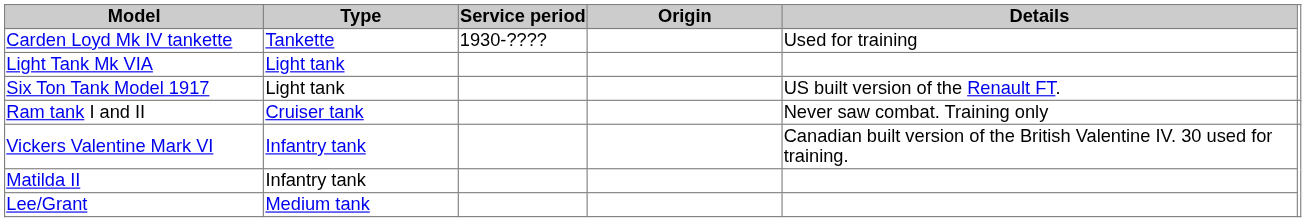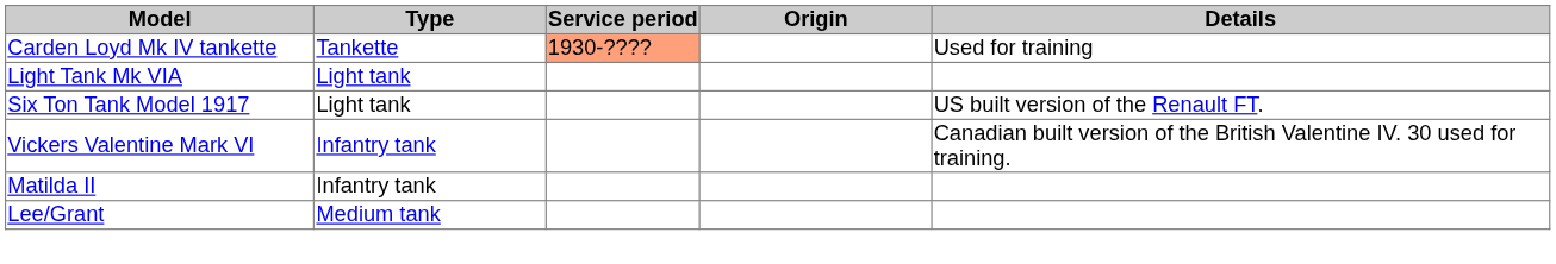 <table border="1" width="90%" style="border-collapse: collapse;">
 <tr bgcolor=cccccc>
 <th width="20%">Model</th>
 <th width="15%">Type</th>
 <th width="10%">Service period</th>
 <th width="15%">Origin</th>
 <th>Details</th>
 </tr>
 <tr>
 <td><a href='#'>Carden Loyd Mk IV tankette</a></td>
 <td><a href='#'>Tankette</a></td>
-<td>1930-????</td>
+<td style="background: lightsalmon;">1930-????</td>
 <td></td>
 <td>Used for training</td>
 </tr>
 <tr>
 <td><a href='#'>Light Tank Mk VIA</a></td>
 <td><a href='#'>Light tank</a></td>
 <td></td>
 <td></td>
 <td></td>
 </tr>
 <tr>
 <td><a href='#'>Six Ton Tank Model 1917</a></td>
 <td>Light tank</td>
 <td></td>
 <td></td>
 <td>US built version of the <a href='#'>Renault FT</a>.</td>
-</tr>
-<tr>
-<td><a href='#'>Ram tank</a> I and II</td>
-<td><a href='#'>Cruiser tank</a></td>
-<td></td>
-<td></td>
-<td>Never saw combat. Training only</td>
-<td></td>
 </tr>
 <tr>
 <td><a href='#'>Vickers Valentine Mark VI</a></td>
 <td><a href='#'>Infantry tank</a></td>
 <td></td>
 <td></td>
 <td>Canadian built version of the British Valentine IV. 30 used for training.</td>
 </tr>
 <tr>
 <td><a href='#'>Matilda II</a></td>
 <td>Infantry tank</td>
 <td></td>
 <td></td>
 <td></td>
 </tr>
 <tr>
 <td><a href='#'>Lee/Grant</a></td>
 <td><a href='#'>Medium tank</a></td>
 <td></td>
 <td></td>
 <td></td>
 </tr>
 </table>
